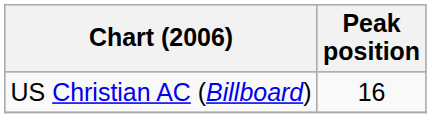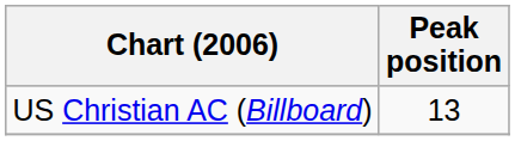 <table class="wikitable sortable plainrowheaders" style="text-align:center">
 <tr>
 <th scope="col">Chart (2006)</th>
 <th scope="col">Peak<br> position</th>
 </tr>
 <tr>
 <td align="left">US <a href='#'>Christian AC</a> (<em><a href='#'>Billboard</a></em>)</td>
-<td>16</td>
+<td>13</td>
 </tr>
 <tr>
 </tr>
 <tr>
 </tr>
 </table>
